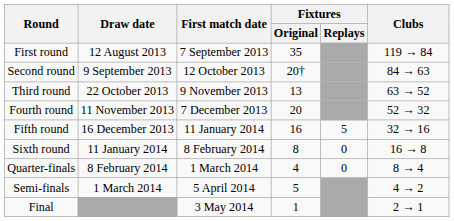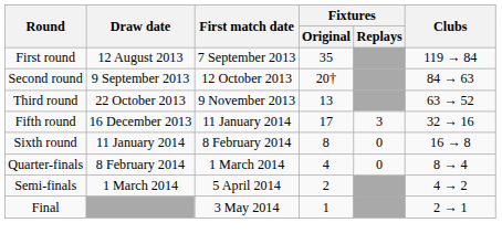 <table class="wikitable" style="text-align: center">
 <tr>
 <th rowspan=2>Round</th>
 <th rowspan=2>Draw date</th>
 <th rowspan=2>First match date</th>
 <th colspan=2>Fixtures</th>
 <th rowspan=2 width=100>Clubs</th>
 </tr>
 <tr>
 <th>Original</th>
 <th>Replays</th>
 </tr>
 <tr>
 <td>First round</td>
 <td>12 August 2013</td>
 <td>7 September 2013</td>
 <td>35</td>
 <td style="background-color:#A9A9A9"></td>
 <td>119 → 84</td>
 </tr>
 <tr>
 <td>Second round</td>
 <td>9 September 2013</td>
 <td>12 October 2013</td>
 <td>20†</td>
 <td style="background-color:#A9A9A9"></td>
 <td>84 → 63</td>
 </tr>
 <tr>
 <td>Third round</td>
 <td>22 October 2013</td>
 <td>9 November 2013</td>
 <td>13</td>
 <td style="background-color:#A9A9A9"></td>
 <td>63 → 52</td>
 </tr>
 <tr>
-<td>Fourth round</td>
-<td>11 November 2013</td>
-<td>7 December 2013</td>
-<td>20</td>
-<td style="background-color:#A9A9A9"></td>
-<td>52 → 32</td>
-</tr>
-<tr>
 <td>Fifth round</td>
 <td>16 December 2013</td>
 <td>11 January 2014</td>
-<td>16</td>
-<td>5</td>
+<td>17</td>
+<td>3</td>
 <td>32 → 16</td>
 </tr>
 <tr>
 <td>Sixth round</td>
 <td>11 January 2014</td>
 <td>8 February 2014</td>
 <td>8</td>
 <td>0</td>
 <td>16 → 8</td>
 </tr>
 <tr>
 <td>Quarter-finals</td>
 <td>8 February 2014</td>
 <td>1 March 2014</td>
 <td>4</td>
 <td>0</td>
 <td>8 → 4</td>
 </tr>
 <tr>
 <td>Semi-finals</td>
 <td>1 March 2014</td>
 <td>5 April 2014</td>
-<td>5</td>
+<td>2</td>
 <td style="background-color:#A9A9A9"></td>
 <td>4 → 2</td>
 </tr>
 <tr>
 <td>Final</td>
 <td style="background-color:#A9A9A9"></td>
 <td>3 May 2014</td>
 <td>1</td>
 <td style="background-color:#A9A9A9"></td>
 <td>2 → 1</td>
 </tr>
 </table>
